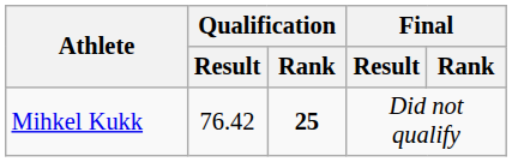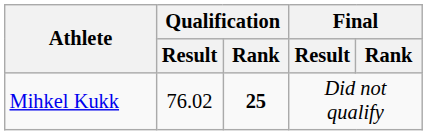 <table class="wikitable" style="font-size:90%;text-align:center;">
 <tr>
 <th rowspan="2" width="100">Athlete</th>
 <th colspan="2" width="80">Qualification</th>
 <th colspan="2" width="80">Final</th>
 </tr>
 <tr>
 <th width="40">Result</th>
 <th width="40">Rank</th>
 <th width="40">Result</th>
 <th width="40">Rank</th>
 </tr>
 <tr>
 <td align="left"><a href='#'>Mihkel Kukk</a></td>
-<td>76.42</td>
+<td>76.02</td>
 <td><strong>25</strong></td>
 <td colspan="2"><em>Did not qualify</em></td>
 </tr>
 </table>
